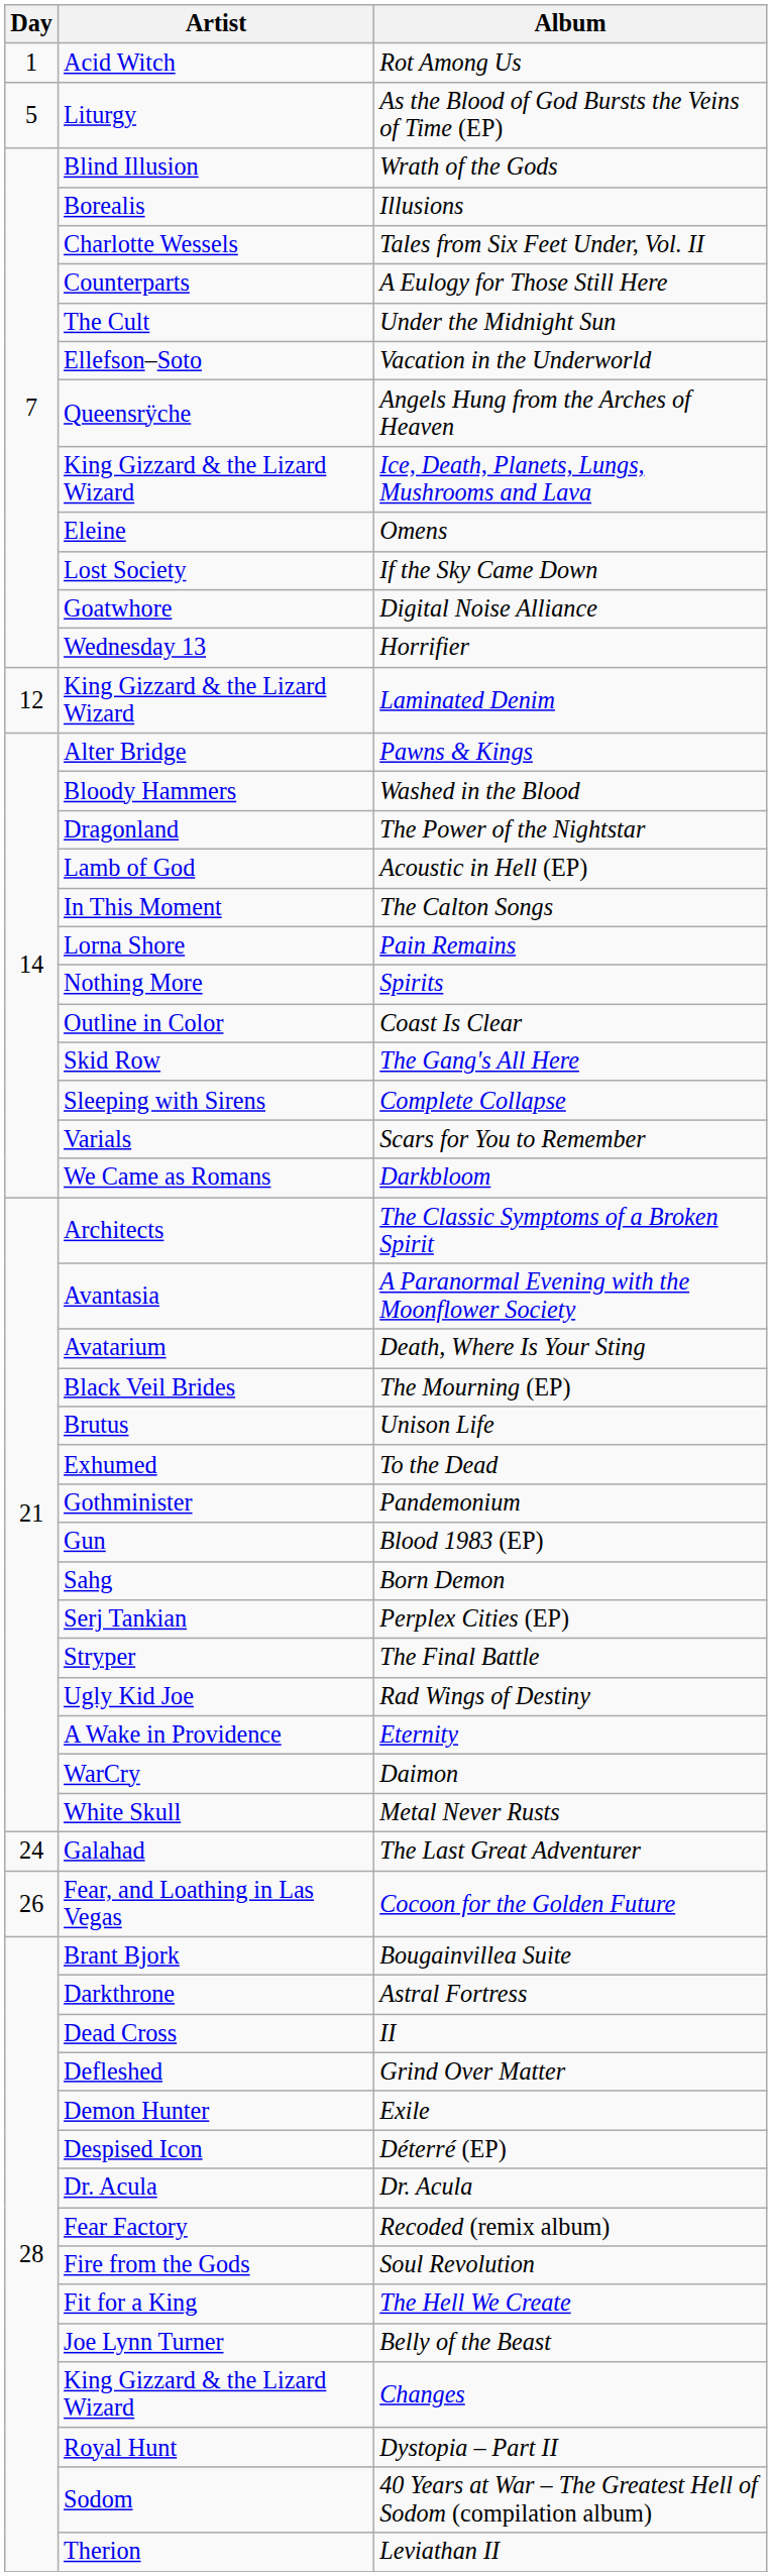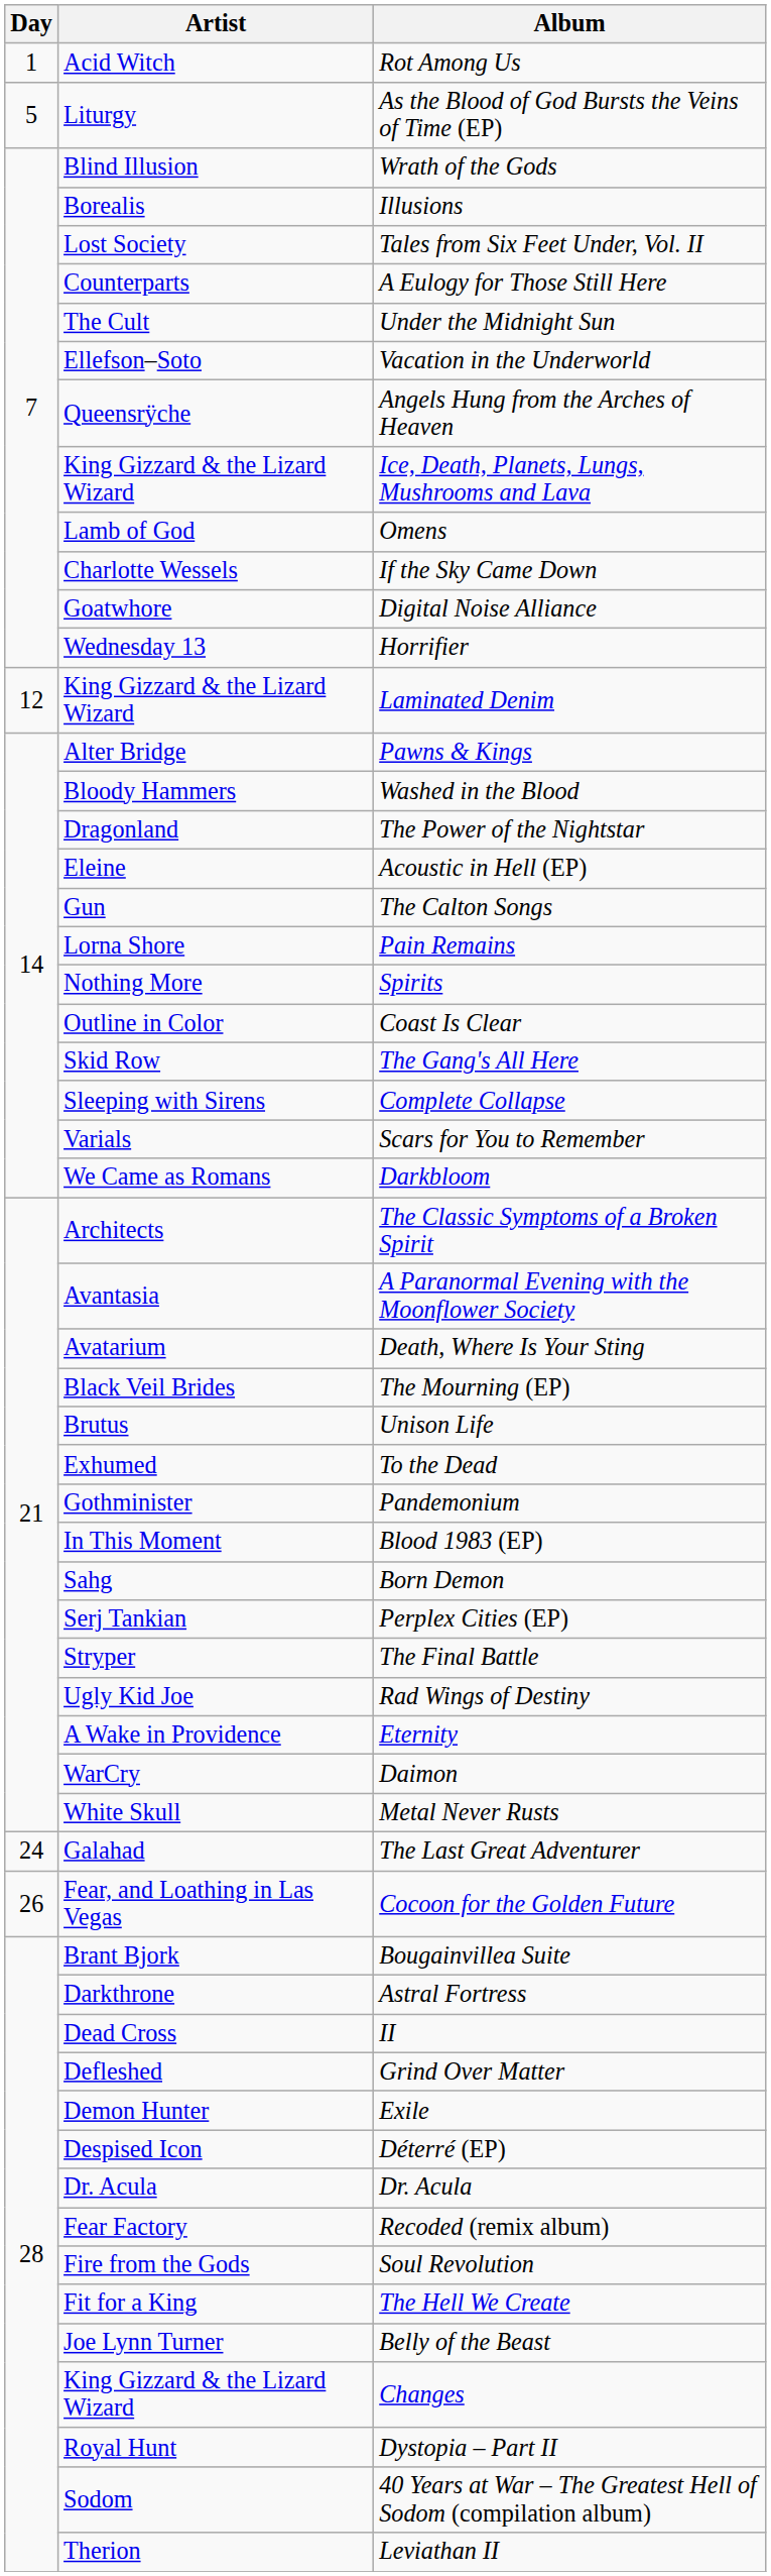 <table class="wikitable" id="table_October">
 <tr>
 <th style="width:20px;">Day</th>
 <th style="width:200px;">Artist</th>
 <th style="width:250px;">Album</th>
 </tr>
 <tr>
 <td style="text-align:center;" rowspan="1">1</td>
 <td><a href='#'>Acid Witch</a></td>
 <td><em>Rot Among Us</em></td>
 </tr>
 <tr>
 <td style="text-align:center;" rowspan="1">5</td>
 <td><a href='#'>Liturgy</a></td>
 <td><em>As the Blood of God Bursts the Veins of Time</em> (EP)</td>
 </tr>
 <tr>
 <td style="text-align:center;" rowspan="12">7</td>
 <td><a href='#'>Blind Illusion</a></td>
 <td><em>Wrath of the Gods</em></td>
 </tr>
 <tr>
 <td><a href='#'>Borealis</a></td>
 <td><em>Illusions</em></td>
 </tr>
 <tr>
-<td><a href='#'>Charlotte Wessels</a></td>
+<td><a href='#'>Lost Society</a></td>
 <td><em>Tales from Six Feet Under, Vol. II</em></td>
 </tr>
 <tr>
 <td><a href='#'>Counterparts</a></td>
 <td><em>A Eulogy for Those Still Here</em></td>
 </tr>
 <tr>
 <td><a href='#'>The Cult</a></td>
 <td><em>Under the Midnight Sun</em></td>
 </tr>
 <tr>
 <td><a href='#'>Ellefson</a>–<a href='#'>Soto</a></td>
 <td><em>Vacation in the Underworld</em></td>
 </tr>
 <tr>
 <td><a href='#'>Queensrÿche</a></td>
 <td><em>Angels Hung from the Arches of Heaven</em></td>
 </tr>
 <tr>
 <td><a href='#'>King Gizzard & the Lizard Wizard</a></td>
 <td><em><a href='#'>Ice, Death, Planets, Lungs, Mushrooms and Lava</a></em></td>
 </tr>
 <tr>
-<td><a href='#'>Eleine</a></td>
+<td><a href='#'>Lamb of God</a></td>
 <td><em>Omens</em></td>
 </tr>
 <tr>
-<td><a href='#'>Lost Society</a></td>
+<td><a href='#'>Charlotte Wessels</a></td>
 <td><em>If the Sky Came Down</em></td>
 </tr>
 <tr>
 <td><a href='#'>Goatwhore</a></td>
 <td><em>Digital Noise Alliance</em></td>
 </tr>
 <tr>
 <td><a href='#'>Wednesday 13</a></td>
 <td><em>Horrifier</em></td>
 </tr>
 <tr>
 <td style="text-align:center;" rowspan="1">12</td>
 <td><a href='#'>King Gizzard & the Lizard Wizard</a></td>
 <td><em><a href='#'>Laminated Denim</a></em></td>
 </tr>
 <tr>
 <td style="text-align:center;" rowspan="12">14</td>
 <td><a href='#'>Alter Bridge</a></td>
 <td><em><a href='#'>Pawns & Kings</a></em></td>
 </tr>
 <tr>
 <td><a href='#'>Bloody Hammers</a></td>
 <td><em>Washed in the Blood</em></td>
 </tr>
 <tr>
 <td><a href='#'>Dragonland</a></td>
 <td><em>The Power of the Nightstar</em></td>
 </tr>
 <tr>
-<td><a href='#'>Lamb of God</a></td>
+<td><a href='#'>Eleine</a></td>
 <td><em>Acoustic in Hell</em> (EP)</td>
 </tr>
 <tr>
-<td><a href='#'>In This Moment</a></td>
+<td><a href='#'>Gun</a></td>
 <td><em>The Calton Songs</em></td>
 </tr>
 <tr>
 <td><a href='#'>Lorna Shore</a></td>
 <td><em><a href='#'>Pain Remains</a></em></td>
 </tr>
 <tr>
 <td><a href='#'>Nothing More</a></td>
 <td><em><a href='#'>Spirits</a></em></td>
 </tr>
 <tr>
 <td><a href='#'>Outline in Color</a></td>
 <td><em>Coast Is Clear</em></td>
 </tr>
 <tr>
 <td><a href='#'>Skid Row</a></td>
 <td><em><a href='#'>The Gang's All Here</a></em></td>
 </tr>
 <tr>
 <td><a href='#'>Sleeping with Sirens</a></td>
 <td><em><a href='#'>Complete Collapse</a></em></td>
 </tr>
 <tr>
 <td><a href='#'>Varials</a></td>
 <td><em>Scars for You to Remember</em></td>
 </tr>
 <tr>
 <td><a href='#'>We Came as Romans</a></td>
 <td><em><a href='#'>Darkbloom</a></em></td>
 </tr>
 <tr>
 <td rowspan="15" style="text-align:center;">21</td>
 <td><a href='#'>Architects</a></td>
 <td><em><a href='#'>The Classic Symptoms of a Broken Spirit</a></em></td>
 </tr>
 <tr>
 <td><a href='#'>Avantasia</a></td>
 <td><em><a href='#'>A Paranormal Evening with the Moonflower Society</a></em></td>
 </tr>
 <tr>
 <td><a href='#'>Avatarium</a></td>
 <td><em>Death, Where Is Your Sting</em></td>
 </tr>
 <tr>
 <td><a href='#'>Black Veil Brides</a></td>
 <td><em>The Mourning</em> (EP)</td>
 </tr>
 <tr>
 <td><a href='#'>Brutus</a></td>
 <td><em>Unison Life</em></td>
 </tr>
 <tr>
 <td><a href='#'>Exhumed</a></td>
 <td><em>To the Dead</em></td>
 </tr>
 <tr>
 <td><a href='#'>Gothminister</a></td>
 <td><em>Pandemonium</em></td>
 </tr>
 <tr>
-<td><a href='#'>Gun</a></td>
+<td><a href='#'>In This Moment</a></td>
 <td><em>Blood 1983</em> (EP)</td>
 </tr>
 <tr>
 <td><a href='#'>Sahg</a></td>
 <td><em>Born Demon</em></td>
 </tr>
 <tr>
 <td><a href='#'>Serj Tankian</a></td>
 <td><em>Perplex Cities</em> (EP)</td>
 </tr>
 <tr>
 <td><a href='#'>Stryper</a></td>
 <td><em>The Final Battle</em></td>
 </tr>
 <tr>
 <td><a href='#'>Ugly Kid Joe</a></td>
 <td><em>Rad Wings of Destiny</em></td>
 </tr>
 <tr>
 <td><a href='#'>A Wake in Providence</a></td>
 <td><em><a href='#'>Eternity</a></em></td>
 </tr>
 <tr>
 <td><a href='#'>WarCry</a></td>
 <td><em>Daimon</em></td>
 </tr>
 <tr>
 <td><a href='#'>White Skull</a></td>
 <td><em>Metal Never Rusts</em></td>
 </tr>
 <tr>
 <td style="text-align:center;" rowspan="1">24</td>
 <td><a href='#'>Galahad</a></td>
 <td><em>The Last Great Adventurer</em></td>
 </tr>
 <tr>
 <td style="text-align:center;" rowspan="1">26</td>
 <td><a href='#'>Fear, and Loathing in Las Vegas</a></td>
 <td><em><a href='#'>Cocoon for the Golden Future</a></em></td>
 </tr>
 <tr>
 <td style="text-align:center;" rowspan="15">28</td>
 <td><a href='#'>Brant Bjork</a></td>
 <td><em>Bougainvillea Suite</em></td>
 </tr>
 <tr>
 <td><a href='#'>Darkthrone</a></td>
 <td><em>Astral Fortress</em></td>
 </tr>
 <tr>
 <td><a href='#'>Dead Cross</a></td>
 <td><em>II</em></td>
 </tr>
 <tr>
 <td><a href='#'>Defleshed</a></td>
 <td><em>Grind Over Matter</em></td>
 </tr>
 <tr>
 <td><a href='#'>Demon Hunter</a></td>
 <td><em>Exile</em></td>
 </tr>
 <tr>
 <td><a href='#'>Despised Icon</a></td>
 <td><em>Déterré</em> (EP)</td>
 </tr>
 <tr>
 <td><a href='#'>Dr. Acula</a></td>
 <td><em>Dr. Acula</em></td>
 </tr>
 <tr>
 <td><a href='#'>Fear Factory</a></td>
 <td><em>Recoded</em> (remix album)</td>
 </tr>
 <tr>
 <td><a href='#'>Fire from the Gods</a></td>
 <td><em>Soul Revolution</em></td>
 </tr>
 <tr>
 <td><a href='#'>Fit for a King</a></td>
 <td><em><a href='#'>The Hell We Create</a></em></td>
 </tr>
 <tr>
 <td><a href='#'>Joe Lynn Turner</a></td>
 <td><em>Belly of the Beast</em></td>
 </tr>
 <tr>
 <td><a href='#'>King Gizzard & the Lizard Wizard</a></td>
 <td><em><a href='#'>Changes</a></em></td>
 </tr>
 <tr>
 <td><a href='#'>Royal Hunt</a></td>
 <td><em>Dystopia – Part II</em></td>
 </tr>
 <tr>
 <td><a href='#'>Sodom</a></td>
 <td><em>40 Years at War – The Greatest Hell of Sodom</em> (compilation album)</td>
 </tr>
 <tr>
 <td><a href='#'>Therion</a></td>
 <td><em>Leviathan II</em></td>
 </tr>
 <tr>
 </tr>
 </table>
